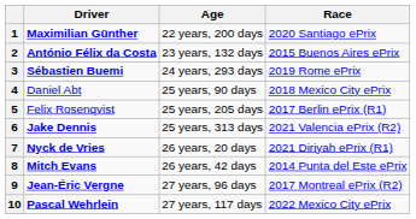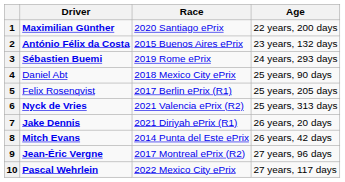 <table class="wikitable">
 <tr>
 <th></th>
 <th>Driver</th>
+<th>Race</th>
 <th>Age</th>
-<th>Race</th>
 </tr>
 <tr>
 <th>1</th>
 <td align=left> <strong><a href='#'>Maximilian Günther</a></strong></td>
+<td><a href='#'>2020 Santiago ePrix</a></td>
 <td>22 years, 200 days</td>
-<td><a href='#'>2020 Santiago ePrix</a></td>
 </tr>
 <tr>
 <th>2</th>
 <td align=left> <strong><a href='#'>António Félix da Costa</a></strong></td>
+<td><a href='#'>2015 Buenos Aires ePrix</a></td>
 <td>23 years, 132 days</td>
-<td><a href='#'>2015 Buenos Aires ePrix</a></td>
 </tr>
 <tr>
 <th>3</th>
 <td align="left"> <strong><a href='#'>Sébastien Buemi</a></strong></td>
+<td><a href='#'>2019 Rome ePrix</a></td>
 <td>24 years, 293 days</td>
-<td><a href='#'>2019 Rome ePrix</a></td>
 </tr>
 <tr>
 <th>4</th>
 <td align=left> <a href='#'>Daniel Abt</a></td>
+<td><a href='#'>2018 Mexico City ePrix</a></td>
 <td>25 years, 90 days</td>
-<td><a href='#'>2018 Mexico City ePrix</a></td>
 </tr>
 <tr>
 <th>5</th>
 <td align=left> <a href='#'>Felix Rosenqvist</a></td>
+<td><a href='#'>2017 Berlin ePrix (R1)</a></td>
 <td>25 years, 205 days</td>
-<td><a href='#'>2017 Berlin ePrix (R1)</a></td>
 </tr>
 <tr>
 <th>6</th>
-<td align="left"> <strong><a href='#'>Jake Dennis</a></strong></td>
+<td align="left"> <strong><a href='#'>Nyck de Vries</a></strong></td>
+<td><a href='#'>2021 Valencia ePrix (R2)</a></td>
 <td>25 years, 313 days</td>
-<td><a href='#'>2021 Valencia ePrix (R2)</a></td>
 </tr>
 <tr>
 <th>7</th>
-<td align="left"> <strong><a href='#'>Nyck de Vries</a></strong></td>
+<td align="left"> <strong><a href='#'>Jake Dennis</a></strong></td>
+<td><a href='#'>2021 Diriyah ePrix (R1)</a></td>
 <td>26 years, 20 days</td>
-<td><a href='#'>2021 Diriyah ePrix (R1)</a></td>
 </tr>
 <tr>
 <th>8</th>
 <td align=left> <strong><a href='#'>Mitch Evans</a></strong></td>
+<td><a href='#'>2014 Punta del Este ePrix</a></td>
 <td>26 years, 42 days</td>
-<td><a href='#'>2014 Punta del Este ePrix</a></td>
 </tr>
 <tr>
 <th>9</th>
 <td align="left"> <strong><a href='#'>Jean-Éric Vergne</a></strong></td>
+<td><a href='#'>2017 Montreal ePrix (R2)</a></td>
 <td>27 years, 96 days</td>
-<td><a href='#'>2017 Montreal ePrix (R2)</a></td>
 </tr>
 <tr>
 <th>10</th>
 <td align="left"> <strong><a href='#'>Pascal Wehrlein</a></strong></td>
+<td><a href='#'>2022 Mexico City ePrix</a></td>
 <td>27 years, 117 days</td>
-<td><a href='#'>2022 Mexico City ePrix</a></td>
 </tr>
 </table>
